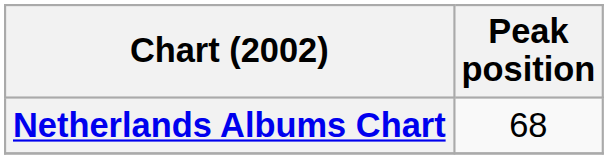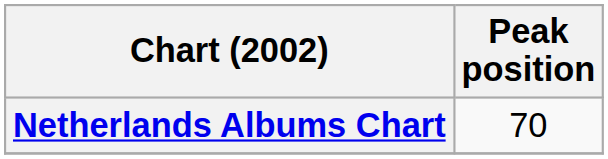 <table class="wikitable plainrowheaders sortable" style="text-align:center;">
 <tr>
 <th scope="col">Chart (2002)</th>
 <th scope="col">Peak<br>position</th>
 </tr>
 <tr>
 <th scope="row"><a href='#'>Netherlands Albums Chart</a></th>
-<td>68</td>
+<td>70</td>
 </tr>
 <tr>
 </tr>
 </table>
